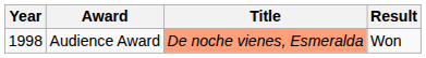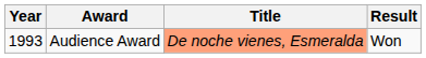 <table class="wikitable">
 <tr>
 <th>Year</th>
 <th>Award</th>
 <th>Title</th>
 <th>Result</th>
 </tr>
 <tr>
-<td>1998</td>
+<td>1993</td>
 <td>Audience Award</td>
 <td style="background: lightsalmon;"><em>De noche vienes, Esmeralda</em></td>
 <td>Won</td>
 </tr>
 </table>
